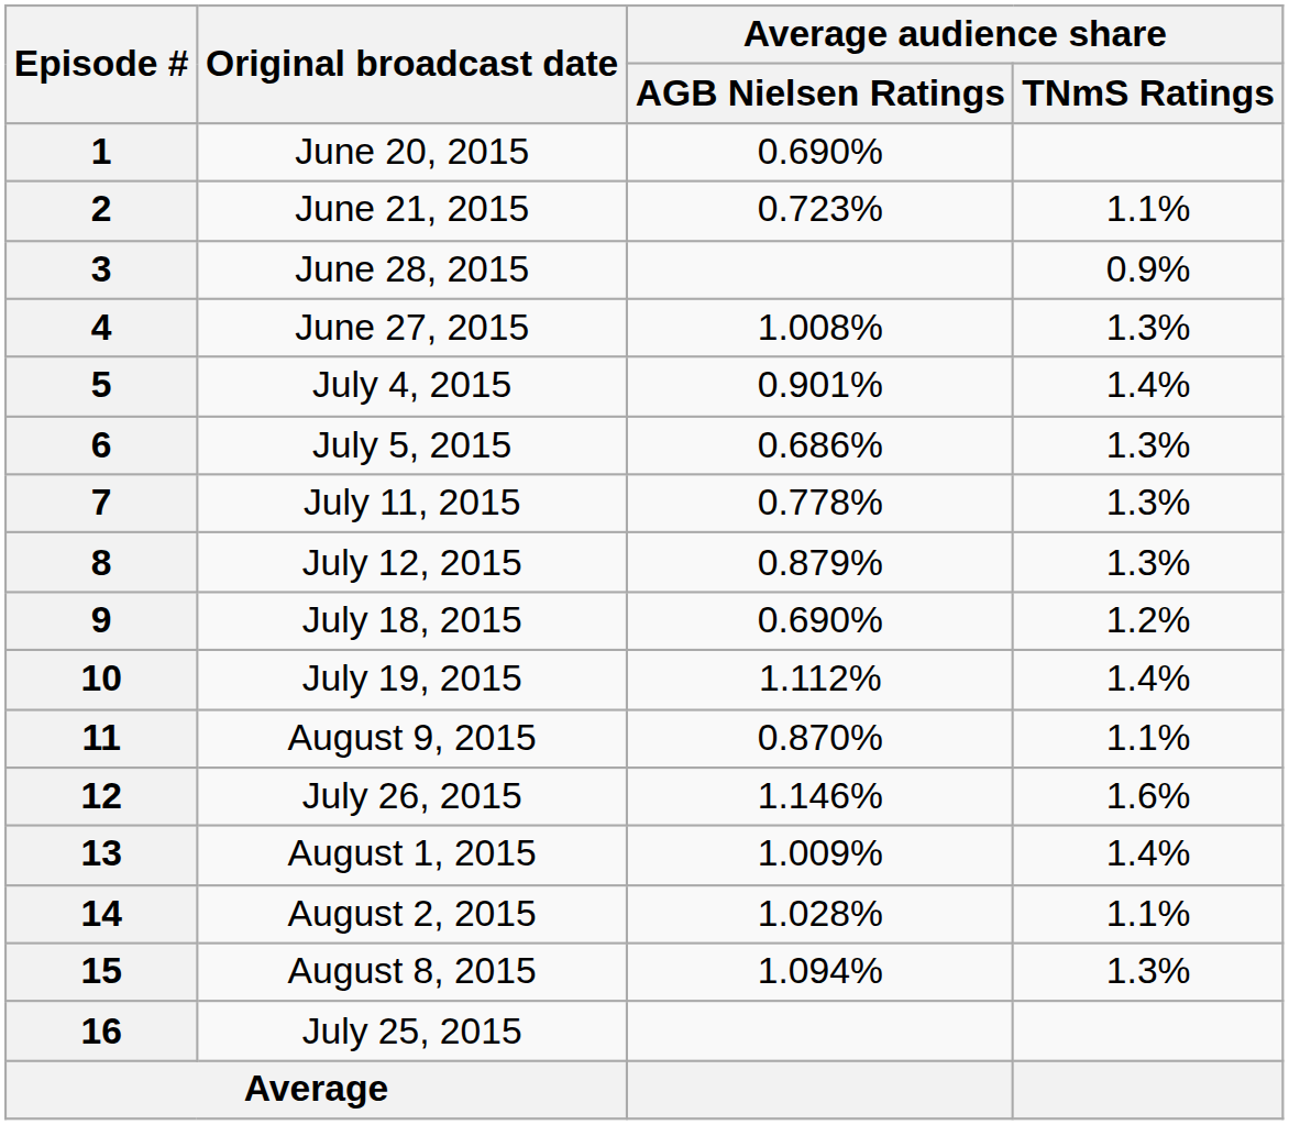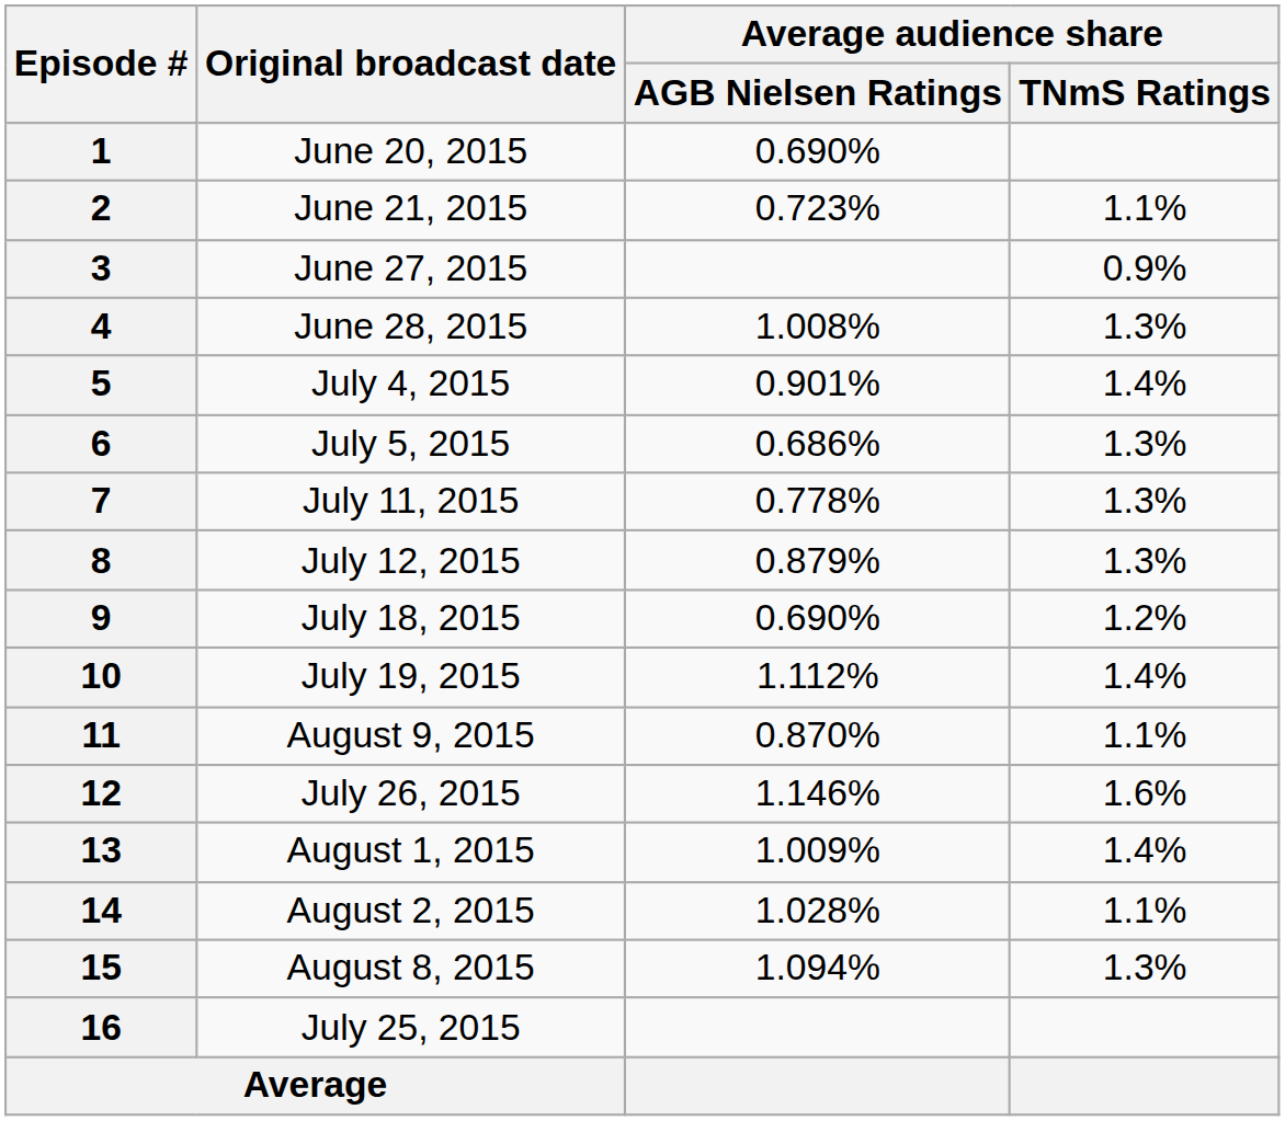 <table class="wikitable" style="text-align:center">
 <tr>
 <th rowspan="2">Episode #</th>
 <th rowspan="2">Original broadcast date</th>
 <th colspan="2">Average audience share</th>
 </tr>
 <tr>
 <th>AGB Nielsen Ratings</th>
 <th>TNmS Ratings</th>
 </tr>
 <tr>
 <th>1</th>
 <td>June 20, 2015</td>
 <td>0.690%</td>
 <td></td>
 </tr>
 <tr>
 <th>2</th>
 <td>June 21, 2015</td>
 <td>0.723%</td>
 <td>1.1%</td>
 </tr>
 <tr>
 <th>3</th>
-<td>June 28, 2015</td>
+<td>June 27, 2015</td>
 <td></td>
 <td>0.9%</td>
 </tr>
 <tr>
 <th>4</th>
-<td>June 27, 2015</td>
+<td>June 28, 2015</td>
 <td>1.008%</td>
 <td>1.3%</td>
 </tr>
 <tr>
 <th>5</th>
 <td>July 4, 2015</td>
 <td>0.901%</td>
 <td>1.4%</td>
 </tr>
 <tr>
 <th>6</th>
 <td>July 5, 2015</td>
 <td>0.686%</td>
 <td>1.3%</td>
 </tr>
 <tr>
 <th>7</th>
 <td>July 11, 2015</td>
 <td>0.778%</td>
 <td>1.3%</td>
 </tr>
 <tr>
 <th>8</th>
 <td>July 12, 2015</td>
 <td>0.879%</td>
 <td>1.3%</td>
 </tr>
 <tr>
 <th>9</th>
 <td>July 18, 2015</td>
 <td>0.690%</td>
 <td>1.2%</td>
 </tr>
 <tr>
 <th>10</th>
 <td>July 19, 2015</td>
 <td>1.112%</td>
 <td>1.4%</td>
 </tr>
 <tr>
 <th>11</th>
 <td>August 9, 2015</td>
 <td>0.870%</td>
 <td>1.1%</td>
 </tr>
 <tr>
 <th>12</th>
 <td>July 26, 2015</td>
 <td>1.146%</td>
 <td>1.6%</td>
 </tr>
 <tr>
 <th>13</th>
 <td>August 1, 2015</td>
 <td>1.009%</td>
 <td>1.4%</td>
 </tr>
 <tr>
 <th>14</th>
 <td>August 2, 2015</td>
 <td>1.028%</td>
 <td>1.1%</td>
 </tr>
 <tr>
 <th>15</th>
 <td>August 8, 2015</td>
 <td>1.094%</td>
 <td>1.3%</td>
 </tr>
 <tr>
 <th>16</th>
 <td>July 25, 2015</td>
 <td></td>
 <td></td>
 </tr>
 <tr>
 <th colspan=2>Average</th>
 <th></th>
 <th></th>
 </tr>
 </table>
